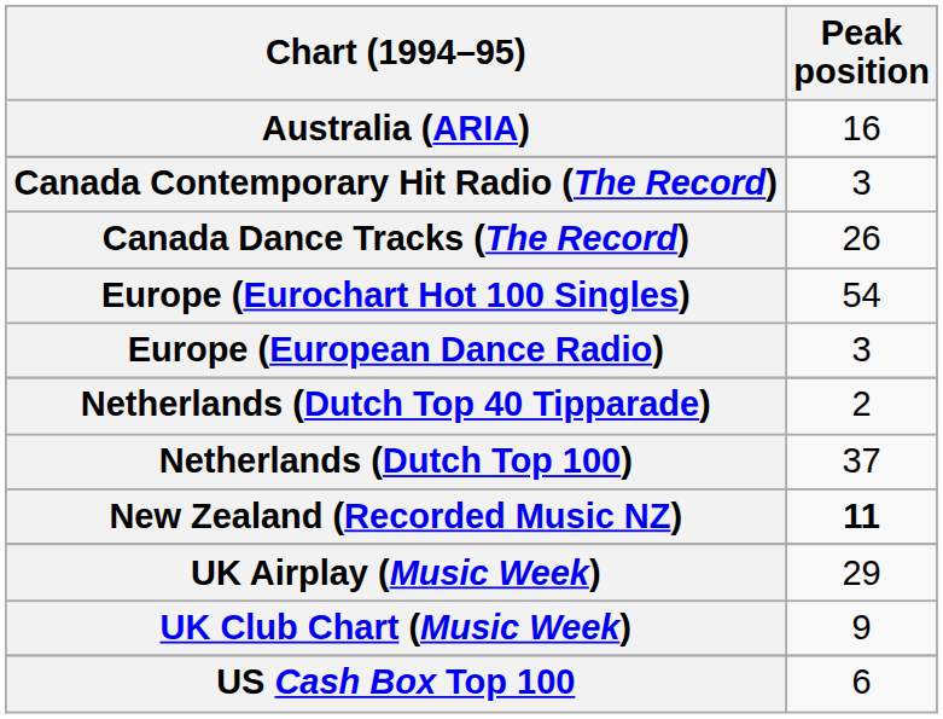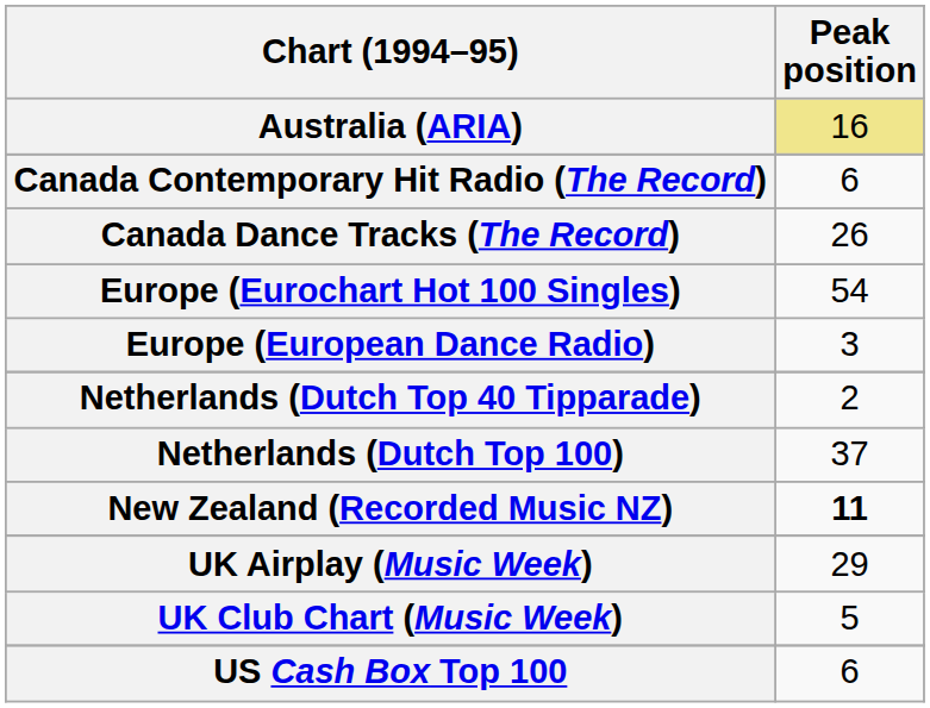 <table class="wikitable sortable plainrowheaders">
 <tr>
 <th align="center">Chart (1994–95)</th>
 <th align="center">Peak<br>position</th>
 </tr>
 <tr>
 <th scope="row">Australia (<a href='#'>ARIA</a>)</th>
-<td align="center">16</td>
+<td align="center" style="background: khaki;">16</td>
 </tr>
 <tr>
 </tr>
 <tr>
 <th scope="row">Canada Contemporary Hit Radio (<em><a href='#'>The Record</a></em>)</th>
-<td align="center">3</td>
+<td align="center">6</td>
 </tr>
 <tr>
 <th scope="row">Canada Dance Tracks (<em><a href='#'>The Record</a></em>)</th>
 <td align="center">26</td>
 </tr>
 <tr>
 <th scope="row">Europe (<a href='#'>Eurochart Hot 100 Singles</a>)</th>
 <td align="center">54</td>
 </tr>
 <tr>
 <th scope="row">Europe (<a href='#'>European Dance Radio</a>)</th>
 <td align="center">3</td>
 </tr>
 <tr>
 </tr>
 <tr>
 <th scope="row">Netherlands (<a href='#'>Dutch Top 40 Tipparade</a>)</th>
 <td align="center">2</td>
 </tr>
 <tr>
 <th scope="row">Netherlands (<a href='#'>Dutch Top 100</a>)</th>
 <td align="center">37</td>
 </tr>
 <tr>
 <th scope="row">New Zealand (<a href='#'>Recorded Music NZ</a>)</th>
 <td align="center"><strong>11</strong></td>
 </tr>
 <tr>
 </tr>
 <tr>
 </tr>
 <tr>
 </tr>
 <tr>
 </tr>
 <tr>
 <th scope="row">UK Airplay (<em><a href='#'>Music Week</a></em>)</th>
 <td align="center">29</td>
 </tr>
 <tr>
 <th scope="row"><a href='#'>UK Club Chart</a> (<em><a href='#'>Music Week</a></em>)</th>
-<td align="center">9</td>
+<td align="center">5</td>
 </tr>
 <tr>
 </tr>
 <tr>
 </tr>
 <tr>
 </tr>
 <tr>
 </tr>
 <tr>
 </tr>
 <tr>
 <th scope="row">US <a href='#'><em>Cash Box</em> Top 100</a></th>
 <td align="center">6</td>
 </tr>
 </table>
